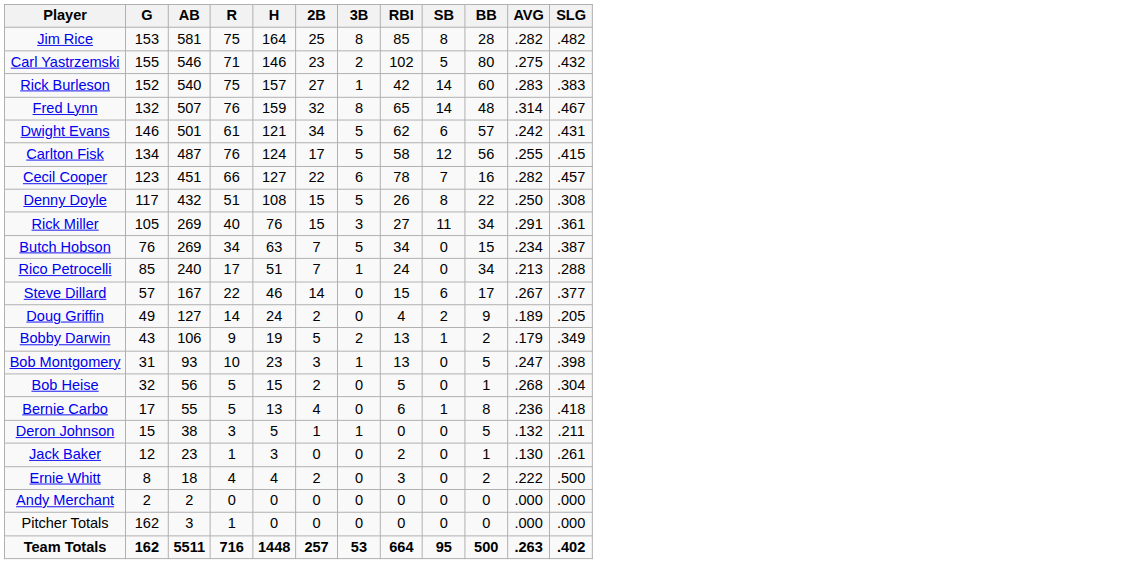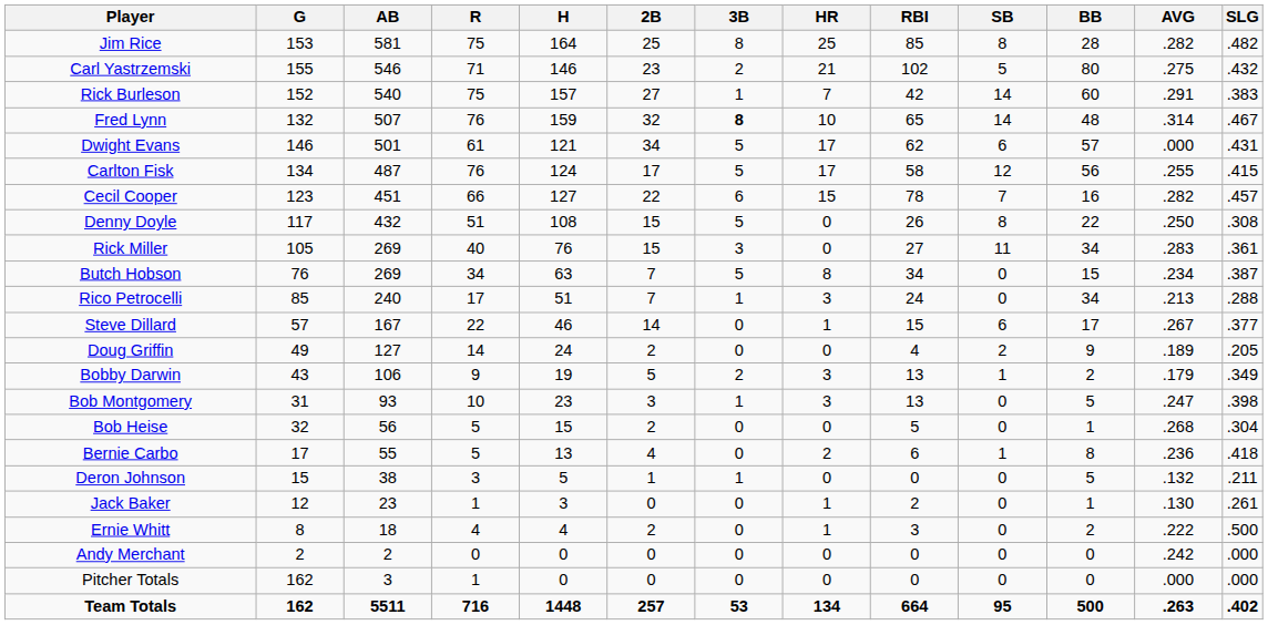 <table class=wikitable style="text-align:center">
 <tr>
 <th bgcolor=#DDDDFF; width="20%">Player</th>
 <th bgcolor=#DDDDFF; width="7%">G</th>
 <th bgcolor=#DDDDFF; width="7%">AB</th>
 <th bgcolor=#DDDDFF; width="7%">R</th>
 <th bgcolor=#DDDDFF; width="7%">H</th>
 <th bgcolor=#DDDDFF; width="7%">2B</th>
 <th bgcolor=#DDDDFF; width="7%">3B</th>
+<th bgcolor=#DDDDFF; width="7%">HR</th>
 <th bgcolor=#DDDDFF; width="7%">RBI</th>
 <th bgcolor=#DDDDFF; width="7%">SB</th>
 <th bgcolor=#DDDDFF; width="7%">BB</th>
 <th bgcolor=#DDDDFF; width="7%">AVG</th>
 <th bgcolor=#DDDDFF; width="7%">SLG</th>
 </tr>
 <tr>
 <td><a href='#'>Jim Rice</a></td>
 <td>153</td>
 <td>581</td>
 <td>75</td>
 <td>164</td>
 <td>25</td>
 <td>8</td>
+<td>25</td>
 <td>85</td>
 <td>8</td>
 <td>28</td>
 <td>.282</td>
 <td>.482</td>
 </tr>
 <tr>
 <td><a href='#'>Carl Yastrzemski</a></td>
 <td>155</td>
 <td>546</td>
 <td>71</td>
 <td>146</td>
 <td>23</td>
 <td>2</td>
+<td>21</td>
 <td>102</td>
 <td>5</td>
 <td>80</td>
 <td>.275</td>
 <td>.432</td>
 </tr>
 <tr>
 <td><a href='#'>Rick Burleson</a></td>
 <td>152</td>
 <td>540</td>
 <td>75</td>
 <td>157</td>
 <td>27</td>
 <td>1</td>
+<td>7</td>
 <td>42</td>
 <td>14</td>
 <td>60</td>
-<td>.283</td>
+<td>.291</td>
 <td>.383</td>
 </tr>
 <tr>
 <td><a href='#'>Fred Lynn</a></td>
 <td>132</td>
 <td>507</td>
 <td>76</td>
 <td>159</td>
 <td>32</td>
-<td>8</td>
+<td><strong>8</strong></td>
+<td>10</td>
 <td>65</td>
 <td>14</td>
 <td>48</td>
 <td>.314</td>
 <td>.467</td>
 </tr>
 <tr>
 <td><a href='#'>Dwight Evans</a></td>
 <td>146</td>
 <td>501</td>
 <td>61</td>
 <td>121</td>
 <td>34</td>
 <td>5</td>
+<td>17</td>
 <td>62</td>
 <td>6</td>
 <td>57</td>
-<td>.242</td>
+<td>.000</td>
 <td>.431</td>
 </tr>
 <tr>
 <td><a href='#'>Carlton Fisk</a></td>
 <td>134</td>
 <td>487</td>
 <td>76</td>
 <td>124</td>
 <td>17</td>
 <td>5</td>
+<td>17</td>
 <td>58</td>
 <td>12</td>
 <td>56</td>
 <td>.255</td>
 <td>.415</td>
 </tr>
 <tr>
 <td><a href='#'>Cecil Cooper</a></td>
 <td>123</td>
 <td>451</td>
 <td>66</td>
 <td>127</td>
 <td>22</td>
 <td>6</td>
+<td>15</td>
 <td>78</td>
 <td>7</td>
 <td>16</td>
 <td>.282</td>
 <td>.457</td>
 </tr>
 <tr>
 <td><a href='#'>Denny Doyle</a></td>
 <td>117</td>
 <td>432</td>
 <td>51</td>
 <td>108</td>
 <td>15</td>
 <td>5</td>
+<td>0</td>
 <td>26</td>
 <td>8</td>
 <td>22</td>
 <td>.250</td>
 <td>.308</td>
 </tr>
 <tr>
 <td><a href='#'>Rick Miller</a></td>
 <td>105</td>
 <td>269</td>
 <td>40</td>
 <td>76</td>
 <td>15</td>
 <td>3</td>
+<td>0</td>
 <td>27</td>
 <td>11</td>
 <td>34</td>
-<td>.291</td>
+<td>.283</td>
 <td>.361</td>
 </tr>
 <tr>
 <td><a href='#'>Butch Hobson</a></td>
 <td>76</td>
 <td>269</td>
 <td>34</td>
 <td>63</td>
 <td>7</td>
 <td>5</td>
+<td>8</td>
 <td>34</td>
 <td>0</td>
 <td>15</td>
 <td>.234</td>
 <td>.387</td>
 </tr>
 <tr>
 <td><a href='#'>Rico Petrocelli</a></td>
 <td>85</td>
 <td>240</td>
 <td>17</td>
 <td>51</td>
 <td>7</td>
 <td>1</td>
+<td>3</td>
 <td>24</td>
 <td>0</td>
 <td>34</td>
 <td>.213</td>
 <td>.288</td>
 </tr>
 <tr>
 <td><a href='#'>Steve Dillard</a></td>
 <td>57</td>
 <td>167</td>
 <td>22</td>
 <td>46</td>
 <td>14</td>
 <td>0</td>
+<td>1</td>
 <td>15</td>
 <td>6</td>
 <td>17</td>
 <td>.267</td>
 <td>.377</td>
 </tr>
 <tr>
 <td><a href='#'>Doug Griffin</a></td>
 <td>49</td>
 <td>127</td>
 <td>14</td>
 <td>24</td>
 <td>2</td>
+<td>0</td>
 <td>0</td>
 <td>4</td>
 <td>2</td>
 <td>9</td>
 <td>.189</td>
 <td>.205</td>
 </tr>
 <tr>
 <td><a href='#'>Bobby Darwin</a></td>
 <td>43</td>
 <td>106</td>
 <td>9</td>
 <td>19</td>
 <td>5</td>
 <td>2</td>
+<td>3</td>
 <td>13</td>
 <td>1</td>
 <td>2</td>
 <td>.179</td>
 <td>.349</td>
 </tr>
 <tr>
 <td><a href='#'>Bob Montgomery</a></td>
 <td>31</td>
 <td>93</td>
 <td>10</td>
 <td>23</td>
 <td>3</td>
 <td>1</td>
+<td>3</td>
 <td>13</td>
 <td>0</td>
 <td>5</td>
 <td>.247</td>
 <td>.398</td>
 </tr>
 <tr>
 <td><a href='#'>Bob Heise</a></td>
 <td>32</td>
 <td>56</td>
 <td>5</td>
 <td>15</td>
 <td>2</td>
+<td>0</td>
 <td>0</td>
 <td>5</td>
 <td>0</td>
 <td>1</td>
 <td>.268</td>
 <td>.304</td>
 </tr>
 <tr>
 <td><a href='#'>Bernie Carbo</a></td>
 <td>17</td>
 <td>55</td>
 <td>5</td>
 <td>13</td>
 <td>4</td>
 <td>0</td>
+<td>2</td>
 <td>6</td>
 <td>1</td>
 <td>8</td>
 <td>.236</td>
 <td>.418</td>
 </tr>
 <tr>
 <td><a href='#'>Deron Johnson</a></td>
 <td>15</td>
 <td>38</td>
 <td>3</td>
 <td>5</td>
 <td>1</td>
 <td>1</td>
 <td>0</td>
 <td>0</td>
+<td>0</td>
 <td>5</td>
 <td>.132</td>
 <td>.211</td>
 </tr>
 <tr>
 <td><a href='#'>Jack Baker</a></td>
 <td>12</td>
 <td>23</td>
 <td>1</td>
 <td>3</td>
 <td>0</td>
 <td>0</td>
+<td>1</td>
 <td>2</td>
 <td>0</td>
 <td>1</td>
 <td>.130</td>
 <td>.261</td>
 </tr>
 <tr>
 <td><a href='#'>Ernie Whitt</a></td>
 <td>8</td>
 <td>18</td>
 <td>4</td>
 <td>4</td>
 <td>2</td>
 <td>0</td>
+<td>1</td>
 <td>3</td>
 <td>0</td>
 <td>2</td>
 <td>.222</td>
 <td>.500</td>
 </tr>
 <tr>
 <td><a href='#'>Andy Merchant</a></td>
 <td>2</td>
 <td>2</td>
 <td>0</td>
 <td>0</td>
 <td>0</td>
 <td>0</td>
 <td>0</td>
 <td>0</td>
 <td>0</td>
-<td>.000</td>
+<td>0</td>
+<td>.242</td>
 <td>.000</td>
 </tr>
 <tr>
 <td>Pitcher Totals</td>
 <td>162</td>
 <td>3</td>
 <td>1</td>
+<td>0</td>
 <td>0</td>
 <td>0</td>
 <td>0</td>
 <td>0</td>
 <td>0</td>
 <td>0</td>
 <td>.000</td>
 <td>.000</td>
 </tr>
 <tr>
 <td><strong>Team Totals</strong></td>
 <td><strong>162</strong></td>
 <td><strong>5511</strong></td>
 <td><strong>716</strong></td>
 <td><strong>1448</strong></td>
 <td><strong>257</strong></td>
 <td><strong>53</strong></td>
+<td><strong>134</strong></td>
 <td><strong>664</strong></td>
 <td><strong>95</strong></td>
 <td><strong>500</strong></td>
 <td><strong>.263</strong></td>
 <td><strong>.402</strong></td>
 </tr>
 </table>
